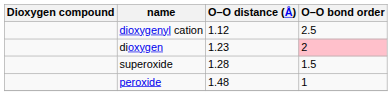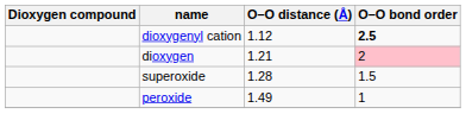 <table class="wikitable">
 <tr>
 <th>Dioxygen compound</th>
 <th>name</th>
 <th>O–O distance (<a href='#'>Å</a>)</th>
 <th>O–O bond order</th>
 </tr>
 <tr>
 <td></td>
 <td><a href='#'>dioxygenyl</a> cation</td>
 <td>1.12</td>
-<td>2.5</td>
+<td><strong>2.5</strong></td>
 </tr>
 <tr>
 <td></td>
 <td>di<a href='#'>oxygen</a></td>
-<td>1.23</td>
+<td>1.21</td>
 <td style="background: pink;">2</td>
 </tr>
 <tr>
 <td></td>
 <td>superoxide</td>
 <td>1.28</td>
 <td>1.5</td>
 </tr>
 <tr>
 <td></td>
 <td><a href='#'>peroxide</a></td>
-<td>1.48</td>
+<td>1.49</td>
 <td>1</td>
 </tr>
 <tr>
 </tr>
 </table>
